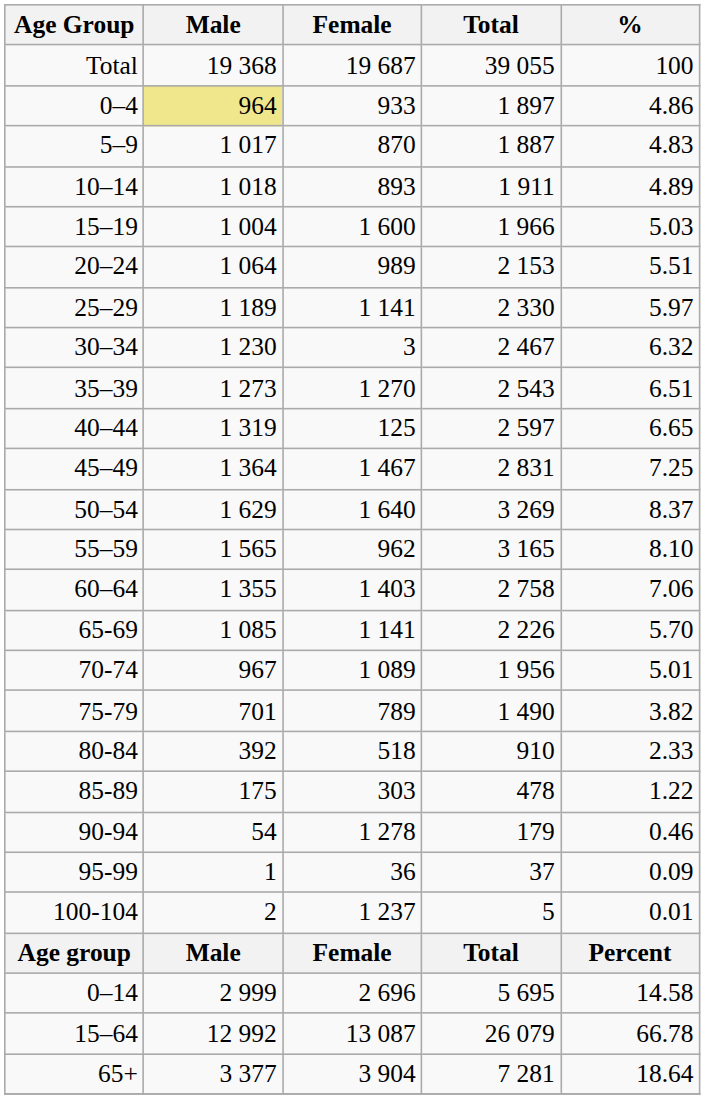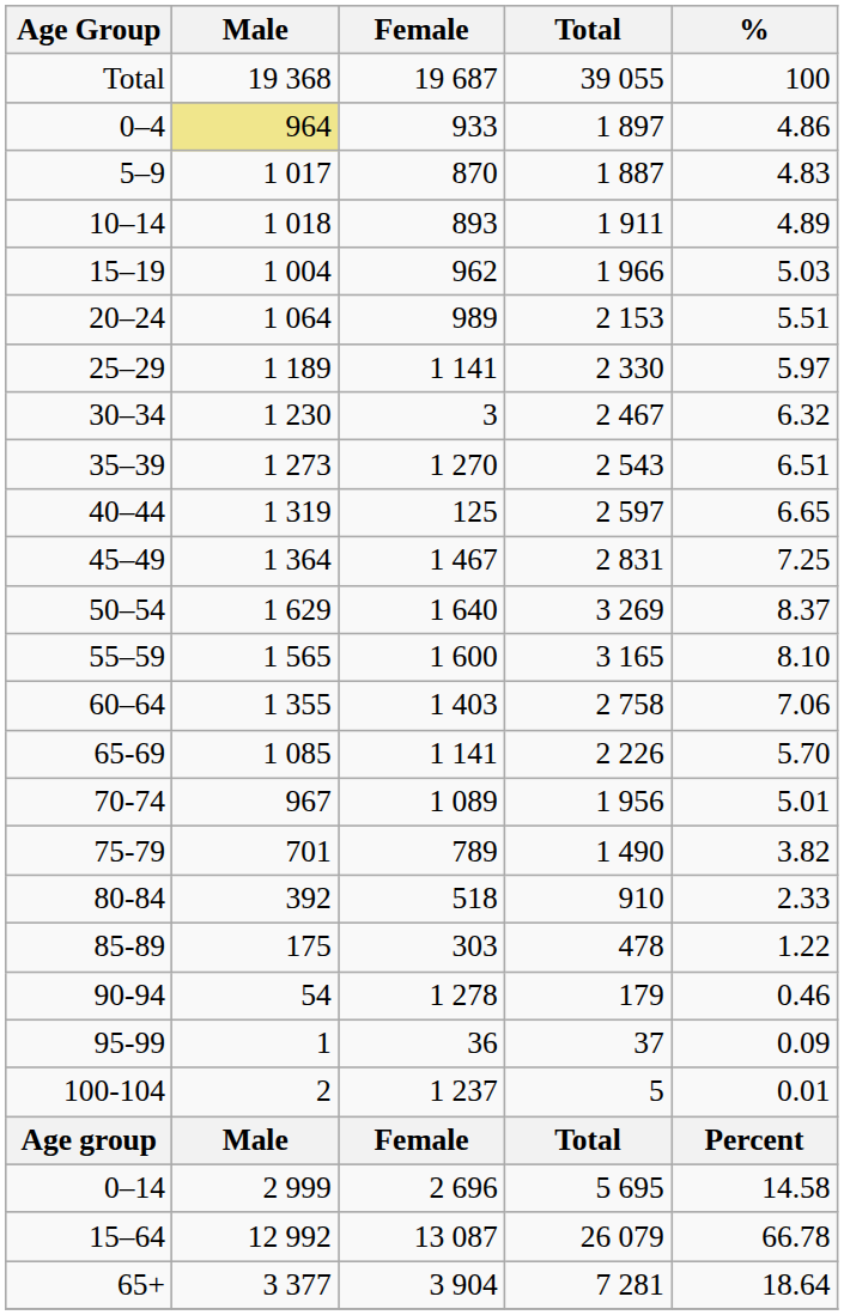 <table class="wikitable">
 <tr>
 <th width="80pt">Age Group</th>
 <th width="80pt">Male</th>
 <th width="80pt">Female</th>
 <th width="80pt">Total</th>
 <th width="80pt">%</th>
 </tr>
 <tr>
 <td align="right">Total</td>
 <td align="right">19 368</td>
 <td align="right">19 687</td>
 <td align="right">39 055</td>
 <td align="right">100</td>
 </tr>
 <tr>
 <td align="right">0–4</td>
 <td align="right" style="background: khaki;">964</td>
 <td align="right">933</td>
 <td align="right">1 897</td>
 <td align="right">4.86</td>
 </tr>
 <tr>
 <td align="right">5–9</td>
 <td align="right">1 017</td>
 <td align="right">870</td>
 <td align="right">1 887</td>
 <td align="right">4.83</td>
 </tr>
 <tr>
 <td align="right">10–14</td>
 <td align="right">1 018</td>
 <td align="right">893</td>
 <td align="right">1 911</td>
 <td align="right">4.89</td>
 </tr>
 <tr>
 <td align="right">15–19</td>
 <td align="right">1 004</td>
-<td align="right">1 600</td>
+<td align="right">962</td>
 <td align="right">1 966</td>
 <td align="right">5.03</td>
 </tr>
 <tr>
 <td align="right">20–24</td>
 <td align="right">1 064</td>
 <td align="right">989</td>
 <td align="right">2 153</td>
 <td align="right">5.51</td>
 </tr>
 <tr>
 <td align="right">25–29</td>
 <td align="right">1 189</td>
 <td align="right">1 141</td>
 <td align="right">2 330</td>
 <td align="right">5.97</td>
 </tr>
 <tr>
 <td align="right">30–34</td>
 <td align="right">1 230</td>
 <td align="right">3</td>
 <td align="right">2 467</td>
 <td align="right">6.32</td>
 </tr>
 <tr>
 <td align="right">35–39</td>
 <td align="right">1 273</td>
 <td align="right">1 270</td>
 <td align="right">2 543</td>
 <td align="right">6.51</td>
 </tr>
 <tr>
 <td align="right">40–44</td>
 <td align="right">1 319</td>
 <td align="right">125</td>
 <td align="right">2 597</td>
 <td align="right">6.65</td>
 </tr>
 <tr>
 <td align="right">45–49</td>
 <td align="right">1 364</td>
 <td align="right">1 467</td>
 <td align="right">2 831</td>
 <td align="right">7.25</td>
 </tr>
 <tr>
 <td align="right">50–54</td>
 <td align="right">1 629</td>
 <td align="right">1 640</td>
 <td align="right">3 269</td>
 <td align="right">8.37</td>
 </tr>
 <tr>
 <td align="right">55–59</td>
 <td align="right">1 565</td>
-<td align="right">962</td>
+<td align="right">1 600</td>
 <td align="right">3 165</td>
 <td align="right">8.10</td>
 </tr>
 <tr>
 <td align="right">60–64</td>
 <td align="right">1 355</td>
 <td align="right">1 403</td>
 <td align="right">2 758</td>
 <td align="right">7.06</td>
 </tr>
 <tr>
 <td align="right">65-69</td>
 <td align="right">1 085</td>
 <td align="right">1 141</td>
 <td align="right">2 226</td>
 <td align="right">5.70</td>
 </tr>
 <tr>
 <td align="right">70-74</td>
 <td align="right">967</td>
 <td align="right">1 089</td>
 <td align="right">1 956</td>
 <td align="right">5.01</td>
 </tr>
 <tr>
 <td align="right">75-79</td>
 <td align="right">701</td>
 <td align="right">789</td>
 <td align="right">1 490</td>
 <td align="right">3.82</td>
 </tr>
 <tr>
 <td align="right">80-84</td>
 <td align="right">392</td>
 <td align="right">518</td>
 <td align="right">910</td>
 <td align="right">2.33</td>
 </tr>
 <tr>
 <td align="right">85-89</td>
 <td align="right">175</td>
 <td align="right">303</td>
 <td align="right">478</td>
 <td align="right">1.22</td>
 </tr>
 <tr>
 <td align="right">90-94</td>
 <td align="right">54</td>
 <td align="right">1 278</td>
 <td align="right">179</td>
 <td align="right">0.46</td>
 </tr>
 <tr>
 <td align="right">95-99</td>
 <td align="right">1</td>
 <td align="right">36</td>
 <td align="right">37</td>
 <td align="right">0.09</td>
 </tr>
 <tr>
 <td align="right">100-104</td>
 <td align="right">2</td>
 <td align="right">1 237</td>
 <td align="right">5</td>
 <td align="right">0.01</td>
 </tr>
 <tr>
 <th width="50">Age group</th>
 <th width="80pt">Male</th>
 <th width="80">Female</th>
 <th width="80">Total</th>
 <th width="50">Percent</th>
 </tr>
 <tr>
 <td align="right">0–14</td>
 <td align="right">2 999</td>
 <td align="right">2 696</td>
 <td align="right">5 695</td>
 <td align="right">14.58</td>
 </tr>
 <tr>
 <td align="right">15–64</td>
 <td align="right">12 992</td>
 <td align="right">13 087</td>
 <td align="right">26 079</td>
 <td align="right">66.78</td>
 </tr>
 <tr>
 <td align="right">65+</td>
 <td align="right">3 377</td>
 <td align="right">3 904</td>
 <td align="right">7 281</td>
 <td align="right">18.64</td>
 </tr>
 <tr>
 </tr>
 </table>
